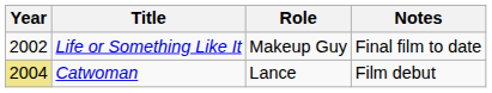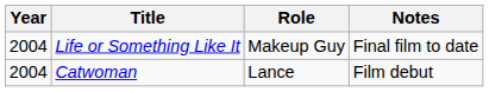 <table class="wikitable sortable">
 <tr>
 <th>Year</th>
 <th>Title</th>
 <th>Role</th>
 <th class="unsortable">Notes</th>
 </tr>
 <tr>
-<td>2002</td>
+<td>2004</td>
 <td><em><a href='#'>Life or Something Like It</a></em></td>
 <td>Makeup Guy</td>
 <td>Final film to date</td>
 </tr>
 <tr>
-<td style="background: khaki;">2004</td>
+<td>2004</td>
 <td><em><a href='#'>Catwoman</a></em></td>
 <td>Lance</td>
 <td>Film debut</td>
 </tr>
 </table>
